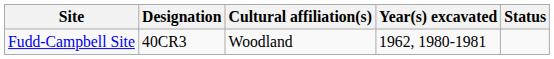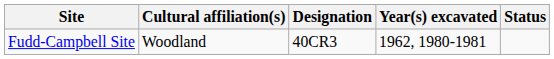 <table class="wikitable">
 <tr>
 <th>Site</th>
+<th>Cultural affiliation(s)</th>
 <th>Designation</th>
-<th>Cultural affiliation(s)</th>
 <th>Year(s) excavated</th>
 <th>Status</th>
 </tr>
 <tr>
 <td><a href='#'>Fudd-Campbell Site</a></td>
+<td>Woodland</td>
 <td>40CR3</td>
-<td>Woodland</td>
 <td>1962, 1980-1981</td>
 <td></td>
 </tr>
 </table>
